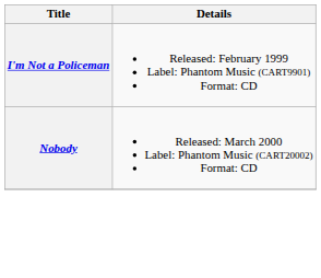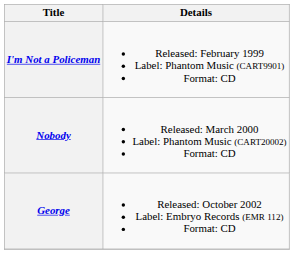 <table class="wikitable plainrowheaders" style="text-align:center;" border="1">
 <tr>
 <th>Title</th>
 <th>Details</th>
 </tr>
 <tr>
 <th scope="row"><em><a href='#'>I'm Not a Policeman</a></em></th>
 <td><br><ul><li>Released: February 1999</li><li>Label: Phantom Music <small>(CART9901)</small></li><li>Format: CD</li></ul></td>
 </tr>
 <tr>
 <th scope="row"><em><a href='#'>Nobody</a></em></th>
 <td><br><ul><li>Released: March 2000</li><li>Label: Phantom Music <small>(CART20002)</small></li><li>Format: CD</li></ul></td>
 </tr>
 <tr>
+<th scope="row"><em><a href='#'>George</a></em></th>
+<td><br><ul><li>Released: October 2002</li><li>Label: Embryo Records <small>(EMR 112)</small></li><li>Format: CD</li></ul></td>
+</tr>
+<tr>
 </tr>
 </table>
